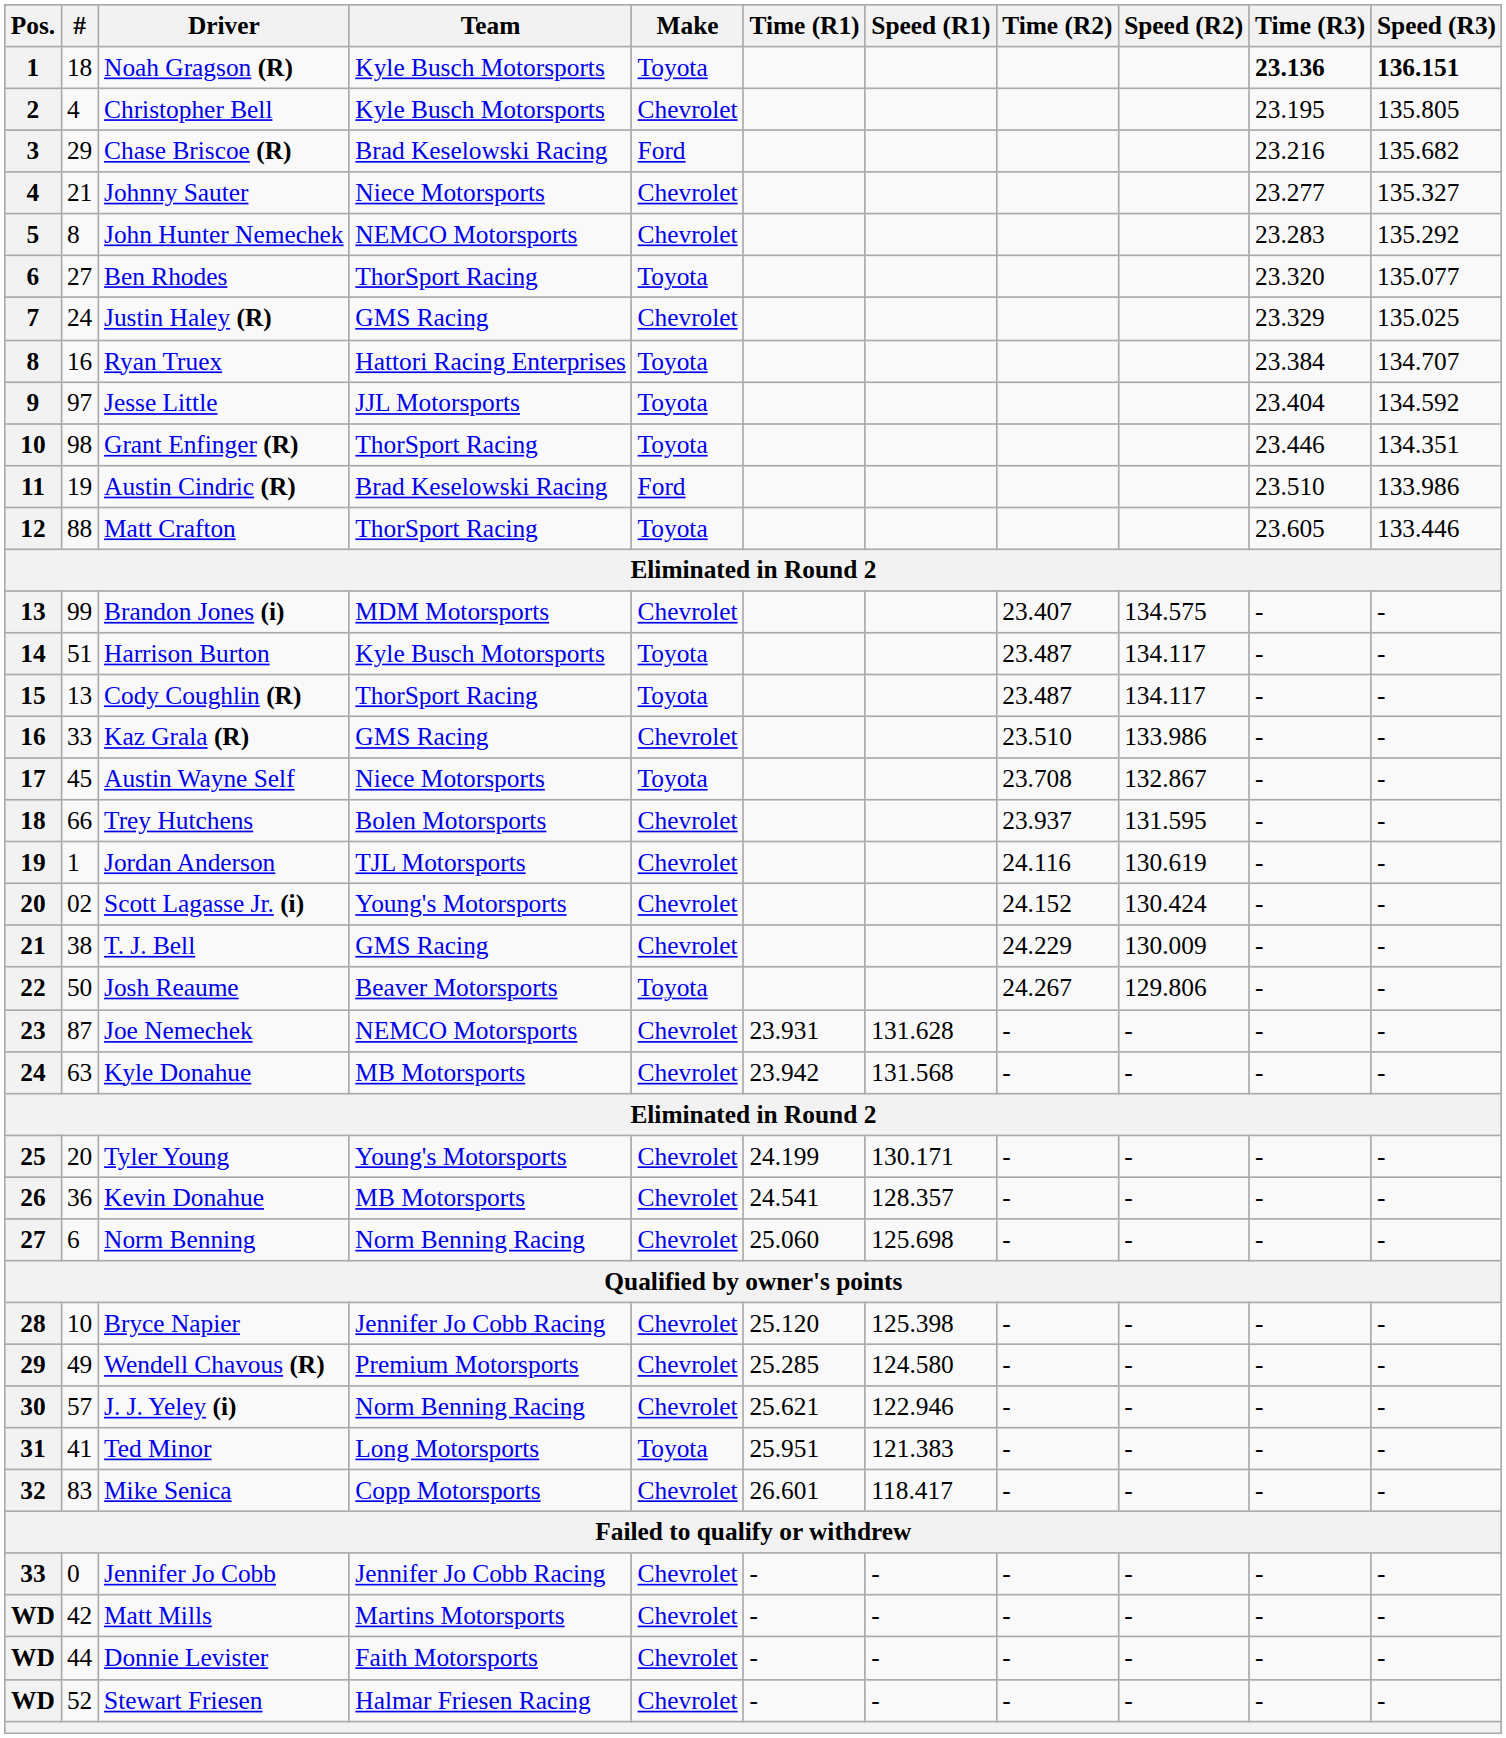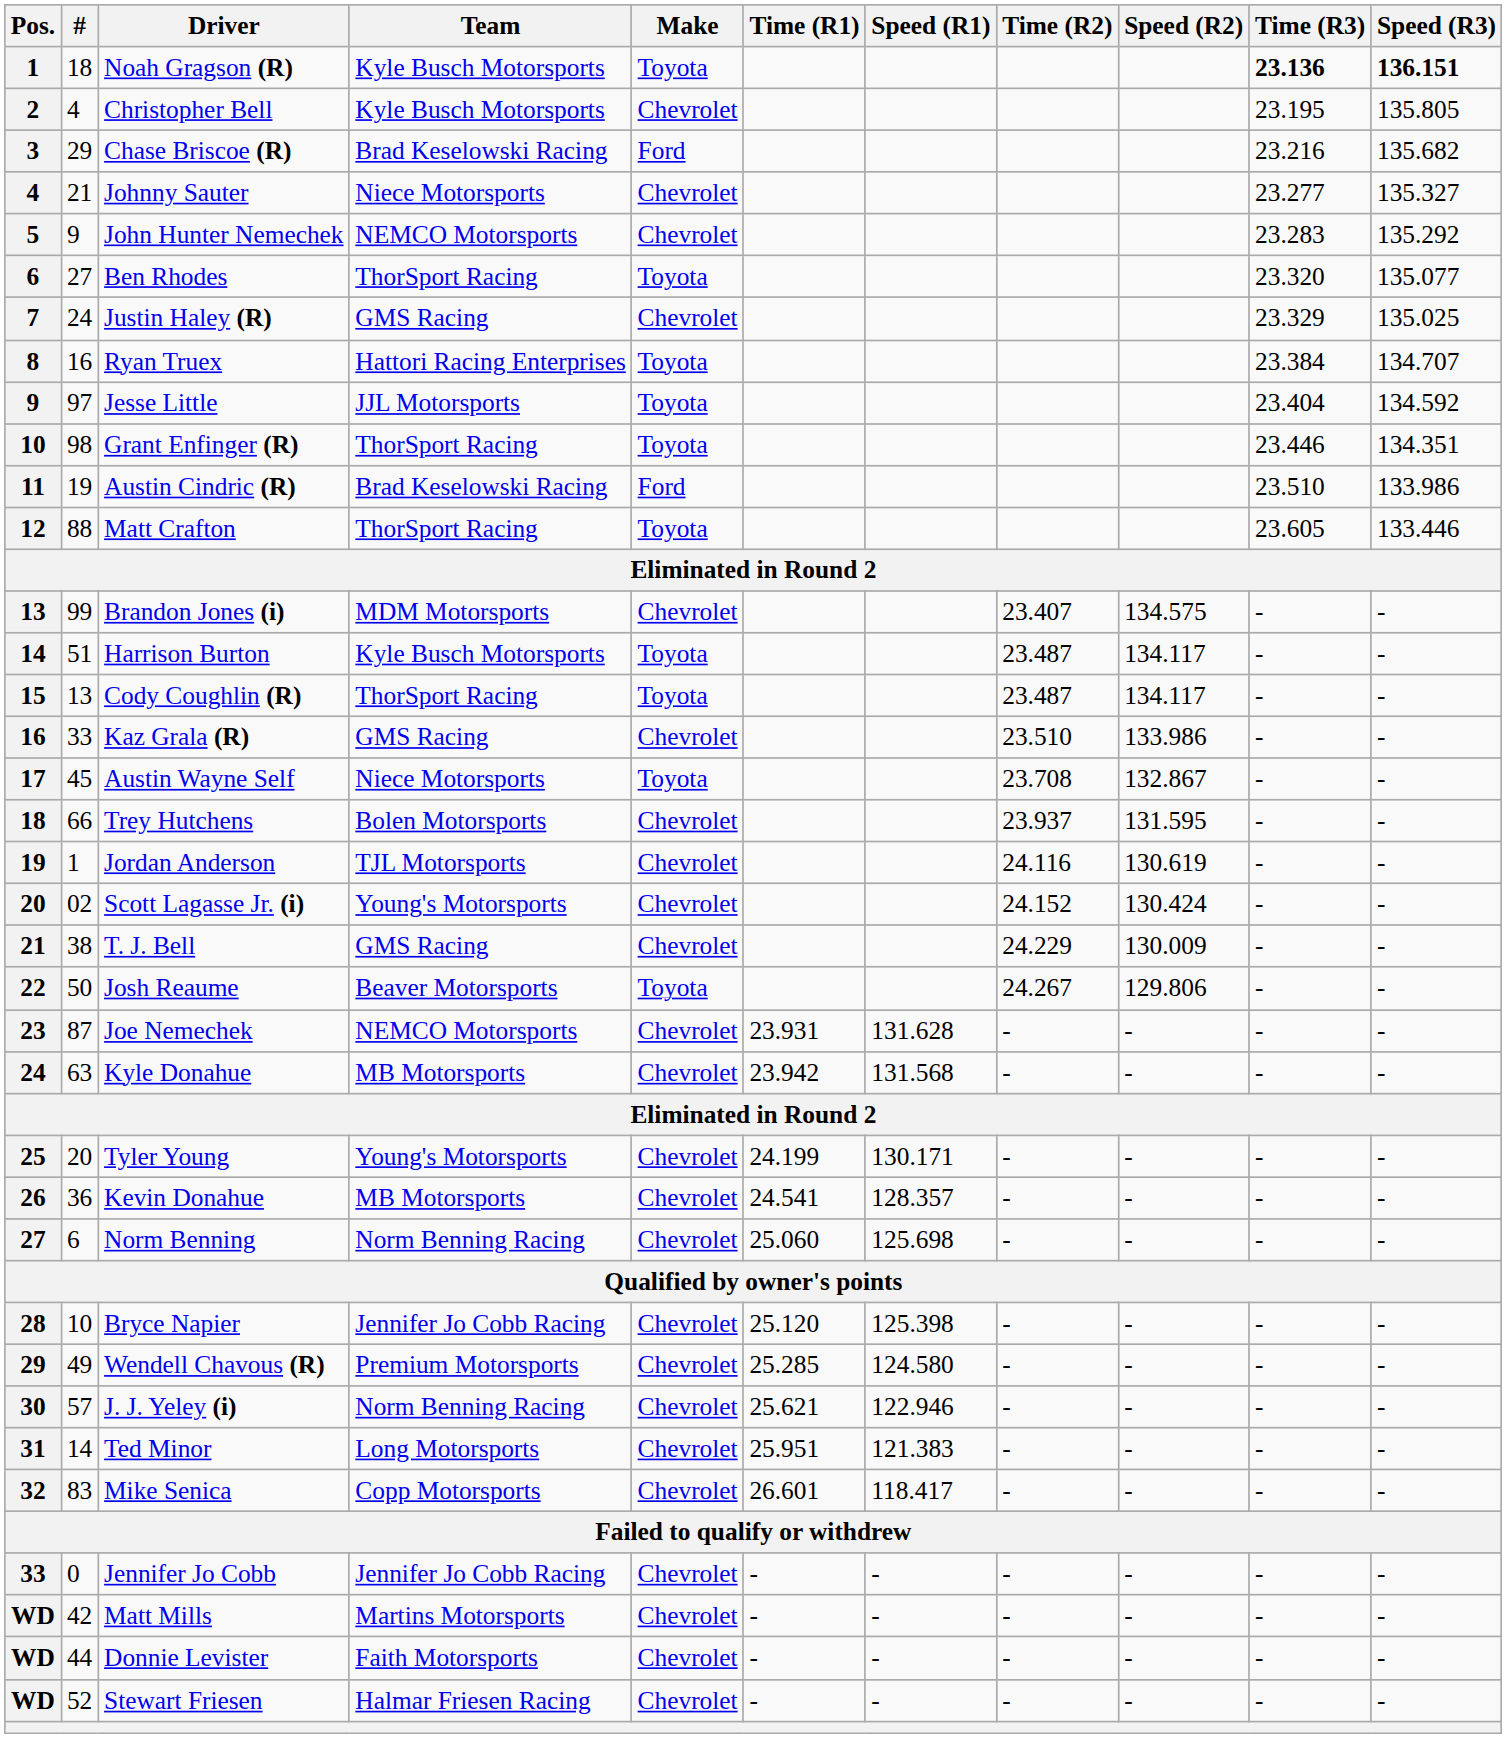 <table class="wikitable" style="font-size:95%">
 <tr>
 <th>Pos.</th>
 <th>#</th>
 <th>Driver</th>
 <th>Team</th>
 <th>Make</th>
 <th>Time (R1)</th>
 <th>Speed (R1)</th>
 <th>Time (R2)</th>
 <th>Speed (R2)</th>
 <th>Time (R3)</th>
 <th>Speed (R3)</th>
 </tr>
 <tr>
 <th>1</th>
 <td>18</td>
 <td><a href='#'>Noah Gragson</a> <strong>(R)</strong></td>
 <td><a href='#'>Kyle Busch Motorsports</a></td>
 <td><a href='#'>Toyota</a></td>
 <td></td>
 <td></td>
 <td></td>
 <td></td>
 <td><strong>23.136</strong></td>
 <td><strong>136.151</strong></td>
 </tr>
 <tr>
 <th>2</th>
 <td>4</td>
 <td><a href='#'>Christopher Bell</a></td>
 <td><a href='#'>Kyle Busch Motorsports</a></td>
 <td><a href='#'>Chevrolet</a></td>
 <td></td>
 <td></td>
 <td></td>
 <td></td>
 <td>23.195</td>
 <td>135.805</td>
 </tr>
 <tr>
 <th>3</th>
 <td>29</td>
 <td><a href='#'>Chase Briscoe</a> <strong>(R)</strong></td>
 <td><a href='#'>Brad Keselowski Racing</a></td>
 <td><a href='#'>Ford</a></td>
 <td></td>
 <td></td>
 <td></td>
 <td></td>
 <td>23.216</td>
 <td>135.682</td>
 </tr>
 <tr>
 <th>4</th>
 <td>21</td>
 <td><a href='#'>Johnny Sauter</a></td>
 <td><a href='#'>Niece Motorsports</a></td>
 <td><a href='#'>Chevrolet</a></td>
 <td></td>
 <td></td>
 <td></td>
 <td></td>
 <td>23.277</td>
 <td>135.327</td>
 </tr>
 <tr>
 <th>5</th>
-<td>8</td>
+<td>9</td>
 <td><a href='#'>John Hunter Nemechek</a></td>
 <td><a href='#'>NEMCO Motorsports</a></td>
 <td><a href='#'>Chevrolet</a></td>
 <td></td>
 <td></td>
 <td></td>
 <td></td>
 <td>23.283</td>
 <td>135.292</td>
 </tr>
 <tr>
 <th>6</th>
 <td>27</td>
 <td><a href='#'>Ben Rhodes</a></td>
 <td><a href='#'>ThorSport Racing</a></td>
 <td><a href='#'>Toyota</a></td>
 <td></td>
 <td></td>
 <td></td>
 <td></td>
 <td>23.320</td>
 <td>135.077</td>
 </tr>
 <tr>
 <th>7</th>
 <td>24</td>
 <td><a href='#'>Justin Haley</a> <strong>(R)</strong></td>
 <td><a href='#'>GMS Racing</a></td>
 <td><a href='#'>Chevrolet</a></td>
 <td></td>
 <td></td>
 <td></td>
 <td></td>
 <td>23.329</td>
 <td>135.025</td>
 </tr>
 <tr>
 <th>8</th>
 <td>16</td>
 <td><a href='#'>Ryan Truex</a></td>
 <td><a href='#'>Hattori Racing Enterprises</a></td>
 <td><a href='#'>Toyota</a></td>
 <td></td>
 <td></td>
 <td></td>
 <td></td>
 <td>23.384</td>
 <td>134.707</td>
 </tr>
 <tr>
 <th>9</th>
 <td>97</td>
 <td><a href='#'>Jesse Little</a></td>
 <td><a href='#'>JJL Motorsports</a></td>
 <td><a href='#'>Toyota</a></td>
 <td></td>
 <td></td>
 <td></td>
 <td></td>
 <td>23.404</td>
 <td>134.592</td>
 </tr>
 <tr>
 <th>10</th>
 <td>98</td>
 <td><a href='#'>Grant Enfinger</a> <strong>(R)</strong></td>
 <td><a href='#'>ThorSport Racing</a></td>
 <td><a href='#'>Toyota</a></td>
 <td></td>
 <td></td>
 <td></td>
 <td></td>
 <td>23.446</td>
 <td>134.351</td>
 </tr>
 <tr>
 <th>11</th>
 <td>19</td>
 <td><a href='#'>Austin Cindric</a> <strong>(R)</strong></td>
 <td><a href='#'>Brad Keselowski Racing</a></td>
 <td><a href='#'>Ford</a></td>
 <td></td>
 <td></td>
 <td></td>
 <td></td>
 <td>23.510</td>
 <td>133.986</td>
 </tr>
 <tr>
 <th>12</th>
 <td>88</td>
 <td><a href='#'>Matt Crafton</a></td>
 <td><a href='#'>ThorSport Racing</a></td>
 <td><a href='#'>Toyota</a></td>
 <td></td>
 <td></td>
 <td></td>
 <td></td>
 <td>23.605</td>
 <td>133.446</td>
 </tr>
 <tr>
 <th colspan="11">Eliminated in Round 2</th>
 </tr>
 <tr>
 <th>13</th>
 <td>99</td>
 <td><a href='#'>Brandon Jones</a> <strong>(i)</strong></td>
 <td><a href='#'>MDM Motorsports</a></td>
 <td><a href='#'>Chevrolet</a></td>
 <td></td>
 <td></td>
 <td>23.407</td>
 <td>134.575</td>
 <td>-</td>
 <td>-</td>
 </tr>
 <tr>
 <th>14</th>
 <td>51</td>
 <td><a href='#'>Harrison Burton</a></td>
 <td><a href='#'>Kyle Busch Motorsports</a></td>
 <td><a href='#'>Toyota</a></td>
 <td></td>
 <td></td>
 <td>23.487</td>
 <td>134.117</td>
 <td>-</td>
 <td>-</td>
 </tr>
 <tr>
 <th>15</th>
 <td>13</td>
 <td><a href='#'>Cody Coughlin</a> <strong>(R)</strong></td>
 <td><a href='#'>ThorSport Racing</a></td>
 <td><a href='#'>Toyota</a></td>
 <td></td>
 <td></td>
 <td>23.487</td>
 <td>134.117</td>
 <td>-</td>
 <td>-</td>
 </tr>
 <tr>
 <th>16</th>
 <td>33</td>
 <td><a href='#'>Kaz Grala</a> <strong>(R)</strong></td>
 <td><a href='#'>GMS Racing</a></td>
 <td><a href='#'>Chevrolet</a></td>
 <td></td>
 <td></td>
 <td>23.510</td>
 <td>133.986</td>
 <td>-</td>
 <td>-</td>
 </tr>
 <tr>
 <th>17</th>
 <td>45</td>
 <td><a href='#'>Austin Wayne Self</a></td>
 <td><a href='#'>Niece Motorsports</a></td>
 <td><a href='#'>Toyota</a></td>
 <td></td>
 <td></td>
 <td>23.708</td>
 <td>132.867</td>
 <td>-</td>
 <td>-</td>
 </tr>
 <tr>
 <th>18</th>
 <td>66</td>
 <td><a href='#'>Trey Hutchens</a></td>
 <td><a href='#'>Bolen Motorsports</a></td>
 <td><a href='#'>Chevrolet</a></td>
 <td></td>
 <td></td>
 <td>23.937</td>
 <td>131.595</td>
 <td>-</td>
 <td>-</td>
 </tr>
 <tr>
 <th>19</th>
 <td>1</td>
 <td><a href='#'>Jordan Anderson</a></td>
 <td><a href='#'>TJL Motorsports</a></td>
 <td><a href='#'>Chevrolet</a></td>
 <td></td>
 <td></td>
 <td>24.116</td>
 <td>130.619</td>
 <td>-</td>
 <td>-</td>
 </tr>
 <tr>
 <th>20</th>
 <td>02</td>
 <td><a href='#'>Scott Lagasse Jr.</a> <strong>(i)</strong></td>
 <td><a href='#'>Young's Motorsports</a></td>
 <td><a href='#'>Chevrolet</a></td>
 <td></td>
 <td></td>
 <td>24.152</td>
 <td>130.424</td>
 <td>-</td>
 <td>-</td>
 </tr>
 <tr>
 <th>21</th>
 <td>38</td>
 <td><a href='#'>T. J. Bell</a></td>
 <td><a href='#'>GMS Racing</a></td>
 <td><a href='#'>Chevrolet</a></td>
 <td></td>
 <td></td>
 <td>24.229</td>
 <td>130.009</td>
 <td>-</td>
 <td>-</td>
 </tr>
 <tr>
 <th>22</th>
 <td>50</td>
 <td><a href='#'>Josh Reaume</a></td>
 <td><a href='#'>Beaver Motorsports</a></td>
 <td><a href='#'>Toyota</a></td>
 <td></td>
 <td></td>
 <td>24.267</td>
 <td>129.806</td>
 <td>-</td>
 <td>-</td>
 </tr>
 <tr>
 <th>23</th>
 <td>87</td>
 <td><a href='#'>Joe Nemechek</a></td>
 <td><a href='#'>NEMCO Motorsports</a></td>
 <td><a href='#'>Chevrolet</a></td>
 <td>23.931</td>
 <td>131.628</td>
 <td>-</td>
 <td>-</td>
 <td>-</td>
 <td>-</td>
 </tr>
 <tr>
 <th>24</th>
 <td>63</td>
 <td><a href='#'>Kyle Donahue</a></td>
 <td><a href='#'>MB Motorsports</a></td>
 <td><a href='#'>Chevrolet</a></td>
 <td>23.942</td>
 <td>131.568</td>
 <td>-</td>
 <td>-</td>
 <td>-</td>
 <td>-</td>
 </tr>
 <tr>
 <th colspan="11">Eliminated in Round 2</th>
 </tr>
 <tr>
 <th>25</th>
 <td>20</td>
 <td><a href='#'>Tyler Young</a></td>
 <td><a href='#'>Young's Motorsports</a></td>
 <td><a href='#'>Chevrolet</a></td>
 <td>24.199</td>
 <td>130.171</td>
 <td>-</td>
 <td>-</td>
 <td>-</td>
 <td>-</td>
 </tr>
 <tr>
 <th>26</th>
 <td>36</td>
 <td><a href='#'>Kevin Donahue</a></td>
 <td><a href='#'>MB Motorsports</a></td>
 <td><a href='#'>Chevrolet</a></td>
 <td>24.541</td>
 <td>128.357</td>
 <td>-</td>
 <td>-</td>
 <td>-</td>
 <td>-</td>
 </tr>
 <tr>
 <th>27</th>
 <td>6</td>
 <td><a href='#'>Norm Benning</a></td>
 <td><a href='#'>Norm Benning Racing</a></td>
 <td><a href='#'>Chevrolet</a></td>
 <td>25.060</td>
 <td>125.698</td>
 <td>-</td>
 <td>-</td>
 <td>-</td>
 <td>-</td>
 </tr>
 <tr>
 <th colspan="11">Qualified by owner's points</th>
 </tr>
 <tr>
 <th>28</th>
 <td>10</td>
 <td><a href='#'>Bryce Napier</a></td>
 <td><a href='#'>Jennifer Jo Cobb Racing</a></td>
 <td><a href='#'>Chevrolet</a></td>
 <td>25.120</td>
 <td>125.398</td>
 <td>-</td>
 <td>-</td>
 <td>-</td>
 <td>-</td>
 </tr>
 <tr>
 <th>29</th>
 <td>49</td>
 <td><a href='#'>Wendell Chavous</a> <strong>(R)</strong></td>
 <td><a href='#'>Premium Motorsports</a></td>
 <td><a href='#'>Chevrolet</a></td>
 <td>25.285</td>
 <td>124.580</td>
 <td>-</td>
 <td>-</td>
 <td>-</td>
 <td>-</td>
 </tr>
 <tr>
 <th>30</th>
 <td>57</td>
 <td><a href='#'>J. J. Yeley</a> <strong>(i)</strong></td>
 <td><a href='#'>Norm Benning Racing</a></td>
 <td><a href='#'>Chevrolet</a></td>
 <td>25.621</td>
 <td>122.946</td>
 <td>-</td>
 <td>-</td>
 <td>-</td>
 <td>-</td>
 </tr>
 <tr>
 <th>31</th>
-<td>41</td>
+<td>14</td>
 <td><a href='#'>Ted Minor</a></td>
 <td><a href='#'>Long Motorsports</a></td>
-<td><a href='#'>Toyota</a></td>
+<td><a href='#'>Chevrolet</a></td>
 <td>25.951</td>
 <td>121.383</td>
 <td>-</td>
 <td>-</td>
 <td>-</td>
 <td>-</td>
 </tr>
 <tr>
 <th>32</th>
 <td>83</td>
 <td><a href='#'>Mike Senica</a></td>
 <td><a href='#'>Copp Motorsports</a></td>
 <td><a href='#'>Chevrolet</a></td>
 <td>26.601</td>
 <td>118.417</td>
 <td>-</td>
 <td>-</td>
 <td>-</td>
 <td>-</td>
 </tr>
 <tr>
 <th colspan="11">Failed to qualify or withdrew</th>
 </tr>
 <tr>
 <th>33</th>
 <td>0</td>
 <td><a href='#'>Jennifer Jo Cobb</a></td>
 <td><a href='#'>Jennifer Jo Cobb Racing</a></td>
 <td><a href='#'>Chevrolet</a></td>
 <td>-</td>
 <td>-</td>
 <td>-</td>
 <td>-</td>
 <td>-</td>
 <td>-</td>
 </tr>
 <tr>
 <th>WD</th>
 <td>42</td>
 <td><a href='#'>Matt Mills</a></td>
 <td><a href='#'>Martins Motorsports</a></td>
 <td><a href='#'>Chevrolet</a></td>
 <td>-</td>
 <td>-</td>
 <td>-</td>
 <td>-</td>
 <td>-</td>
 <td>-</td>
 </tr>
 <tr>
 <th>WD</th>
 <td>44</td>
 <td><a href='#'>Donnie Levister</a></td>
 <td><a href='#'>Faith Motorsports</a></td>
 <td><a href='#'>Chevrolet</a></td>
 <td>-</td>
 <td>-</td>
 <td>-</td>
 <td>-</td>
 <td>-</td>
 <td>-</td>
 </tr>
 <tr>
 <th>WD</th>
 <td>52</td>
 <td><a href='#'>Stewart Friesen</a></td>
 <td><a href='#'>Halmar Friesen Racing</a></td>
 <td><a href='#'>Chevrolet</a></td>
 <td>-</td>
 <td>-</td>
 <td>-</td>
 <td>-</td>
 <td>-</td>
 <td>-</td>
 </tr>
 <tr>
 <th colspan="11"></th>
 </tr>
 </table>
